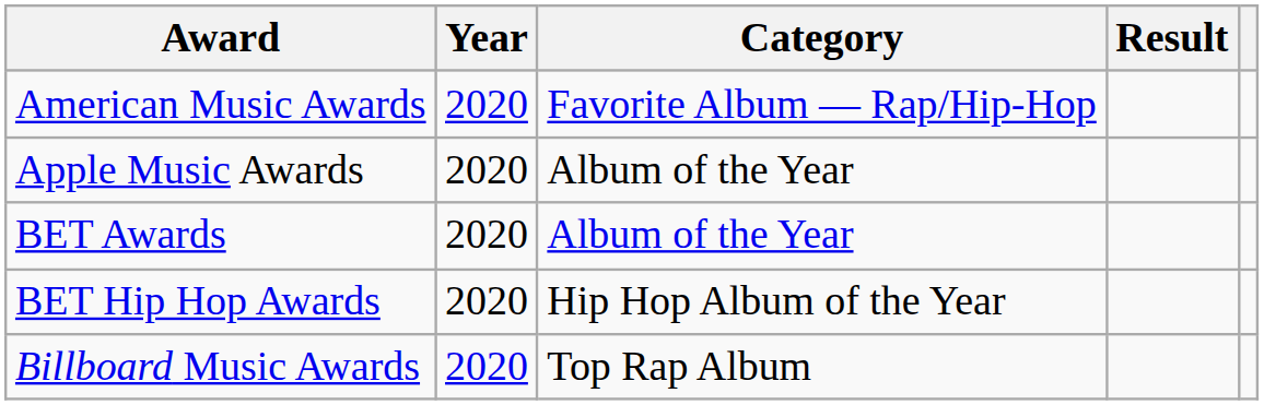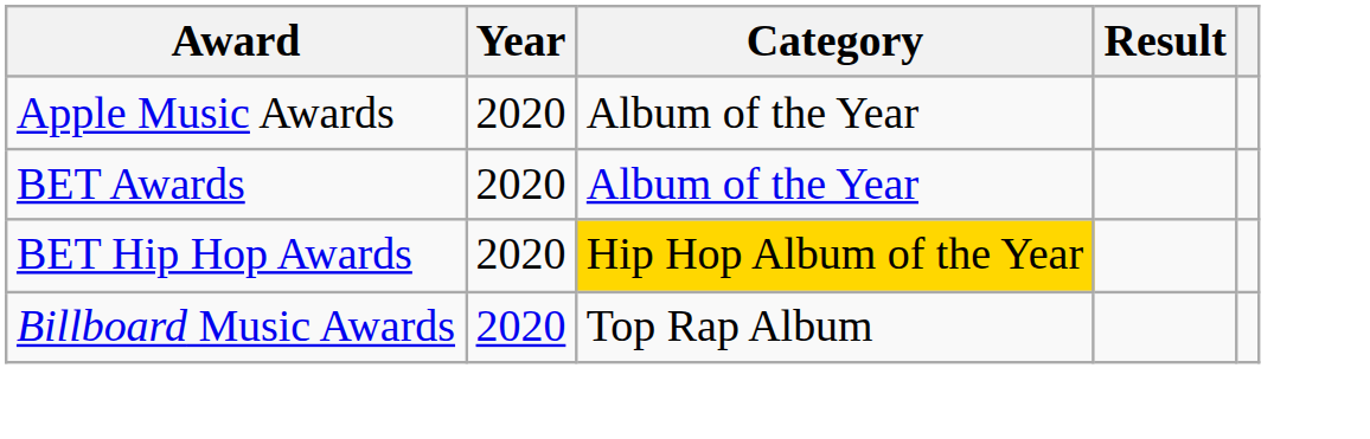 <table class="wikitable sortable plainrowheaders" style="width: auto;">
 <tr>
 <th scope="col">Award</th>
 <th scope="col">Year</th>
 <th scope="col">Category</th>
 <th scope="col">Result</th>
 <th scope="col"></th>
-</tr>
-<tr>
-<td><a href='#'>American Music Awards</a></td>
-<td><a href='#'>2020</a></td>
-<td><a href='#'>Favorite Album — Rap/Hip-Hop</a></td>
-<td></td>
-<td></td>
 </tr>
 <tr>
 <td><a href='#'>Apple Music</a> Awards</td>
 <td>2020</td>
 <td>Album of the Year</td>
 <td></td>
 <td></td>
 </tr>
 <tr>
 <td><a href='#'>BET Awards</a></td>
 <td>2020</td>
 <td><a href='#'>Album of the Year</a></td>
 <td></td>
 <td></td>
 </tr>
 <tr>
 <td><a href='#'>BET Hip Hop Awards</a></td>
 <td>2020</td>
-<td>Hip Hop Album of the Year</td>
+<td style="background: gold;">Hip Hop Album of the Year</td>
 <td></td>
 <td></td>
 </tr>
 <tr>
 <td><a href='#'><em>Billboard</em> Music Awards</a></td>
 <td><a href='#'>2020</a></td>
 <td>Top Rap Album</td>
 <td></td>
 <td></td>
 </tr>
 </table>
